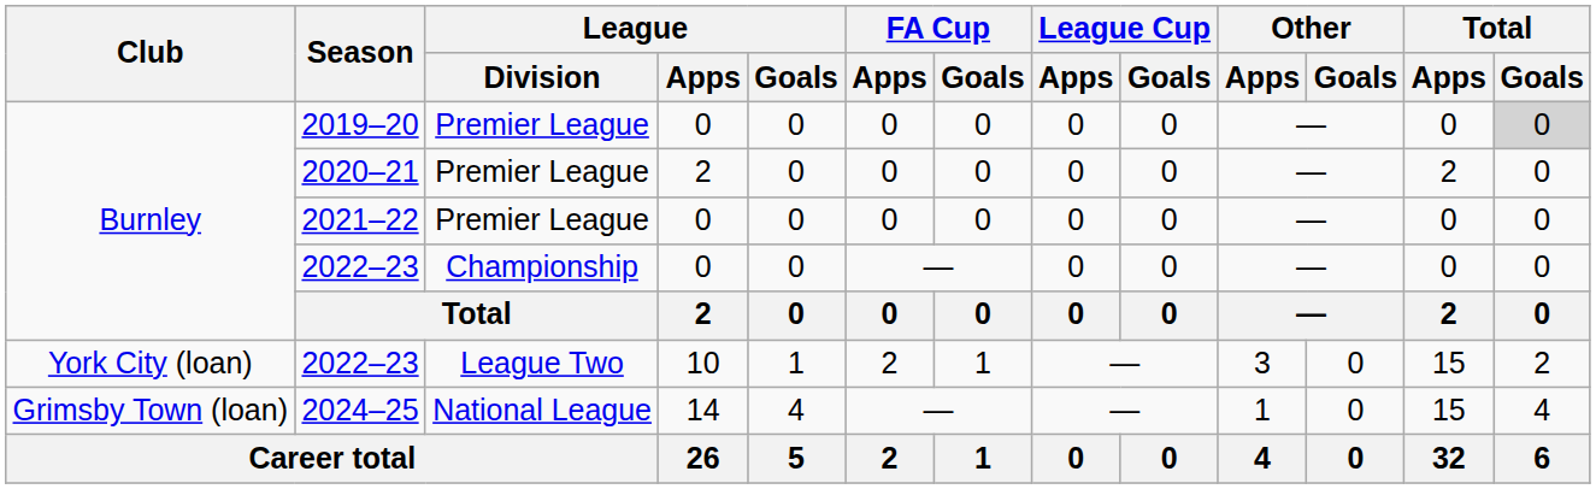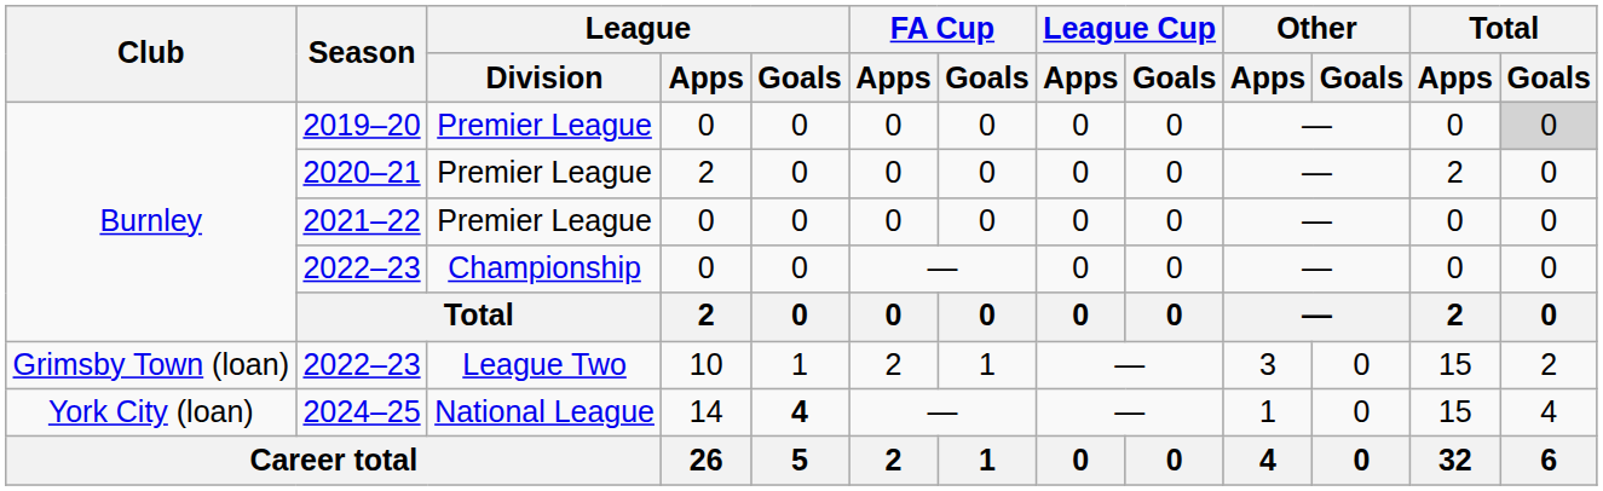 <table class=wikitable style="text-align: center">
 <tr>
 <th rowspan="2">Club</th>
 <th rowspan="2">Season</th>
 <th colspan="3">League</th>
 <th colspan="2"><a href='#'>FA Cup</a></th>
 <th colspan="2"><a href='#'>League Cup</a></th>
 <th colspan="2">Other</th>
 <th colspan="2">Total</th>
 </tr>
 <tr>
 <th>Division</th>
 <th>Apps</th>
 <th>Goals</th>
 <th>Apps</th>
 <th>Goals</th>
 <th>Apps</th>
 <th>Goals</th>
 <th>Apps</th>
 <th>Goals</th>
 <th>Apps</th>
 <th>Goals</th>
 </tr>
 <tr>
 <td rowspan="5"><a href='#'>Burnley</a></td>
 <td><a href='#'>2019–20</a></td>
 <td><a href='#'>Premier League</a></td>
 <td>0</td>
 <td>0</td>
 <td>0</td>
 <td>0</td>
 <td>0</td>
 <td>0</td>
 <td colspan="2">—</td>
 <td>0</td>
 <td style="background: lightgrey;">0</td>
 </tr>
 <tr>
 <td><a href='#'>2020–21</a></td>
 <td>Premier League</td>
 <td>2</td>
 <td>0</td>
 <td>0</td>
 <td>0</td>
 <td>0</td>
 <td>0</td>
 <td colspan="2">—</td>
 <td>2</td>
 <td>0</td>
 </tr>
 <tr>
 <td><a href='#'>2021–22</a></td>
 <td>Premier League</td>
 <td>0</td>
 <td>0</td>
 <td>0</td>
 <td>0</td>
 <td>0</td>
 <td>0</td>
 <td colspan="2">—</td>
 <td>0</td>
 <td>0</td>
 </tr>
 <tr>
 <td><a href='#'>2022–23</a></td>
 <td><a href='#'>Championship</a></td>
 <td>0</td>
 <td>0</td>
 <td colspan="2">—</td>
 <td>0</td>
 <td>0</td>
 <td colspan="2">—</td>
 <td>0</td>
 <td>0</td>
 </tr>
 <tr>
 <th colspan="2">Total</th>
 <th>2</th>
 <th>0</th>
 <th>0</th>
 <th>0</th>
 <th>0</th>
 <th>0</th>
 <th colspan="2">—</th>
 <th>2</th>
 <th>0</th>
 </tr>
 <tr>
-<td><a href='#'>York City</a> (loan)</td>
+<td><a href='#'>Grimsby Town</a> (loan)</td>
 <td><a href='#'>2022–23</a></td>
 <td><a href='#'>League Two</a></td>
 <td>10</td>
 <td>1</td>
 <td>2</td>
 <td>1</td>
 <td colspan="2">—</td>
 <td>3</td>
 <td>0</td>
 <td>15</td>
 <td>2</td>
 </tr>
 <tr>
-<td><a href='#'>Grimsby Town</a> (loan)</td>
+<td><a href='#'>York City</a> (loan)</td>
 <td><a href='#'>2024–25</a></td>
 <td><a href='#'>National League</a></td>
 <td>14</td>
-<td>4</td>
+<td><strong>4</strong></td>
 <td colspan="2">—</td>
 <td colspan="2">—</td>
 <td>1</td>
 <td>0</td>
 <td>15</td>
 <td>4</td>
 </tr>
 <tr>
 <th colspan="3">Career total</th>
 <th>26</th>
 <th>5</th>
 <th>2</th>
 <th>1</th>
 <th>0</th>
 <th>0</th>
 <th>4</th>
 <th>0</th>
 <th>32</th>
 <th>6</th>
 </tr>
 </table>
